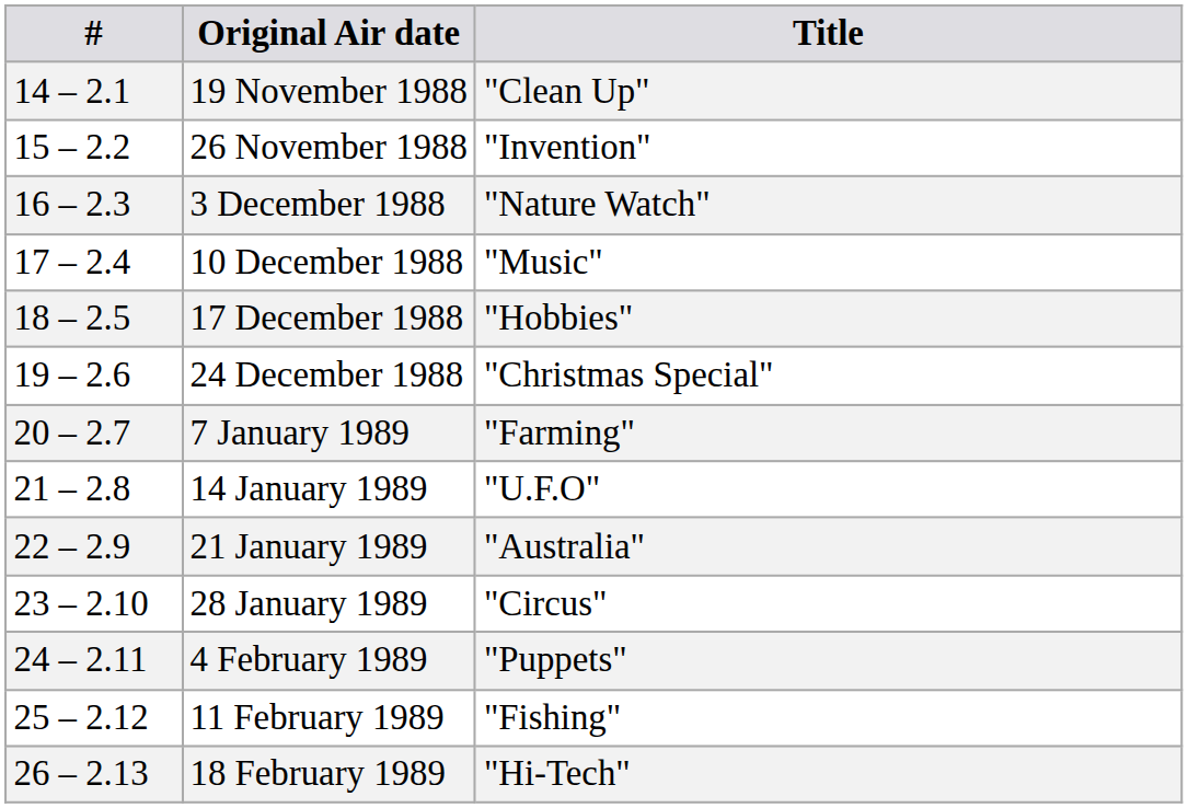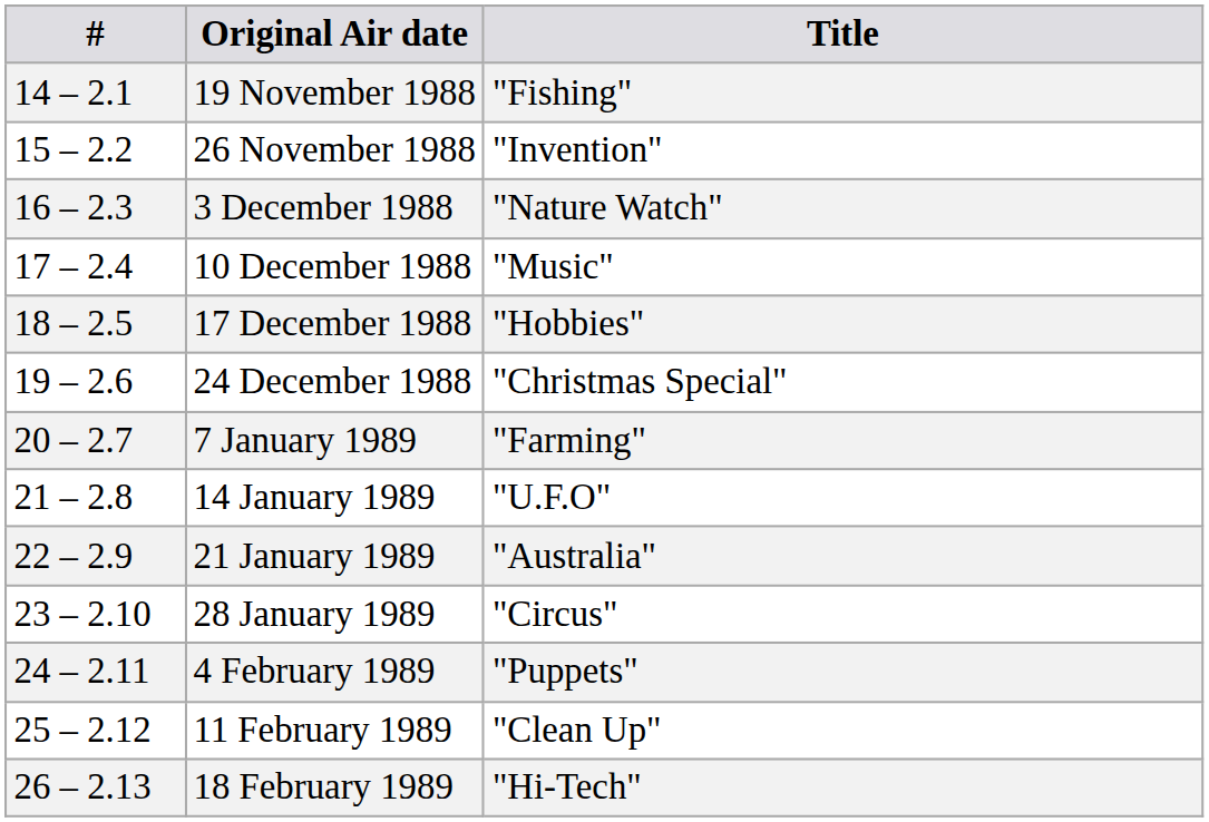 <table class="wikitable">
 <tr>
 <th style="background:#dedde2; width:15%;">#</th>
 <th style="background:#dedde2; width:25%;">Original Air date</th>
 <th style="background:#dedde2;">Title</th>
 </tr>
 <tr style="background:#f2f2f2;"|>
 <td>14 – 2.1</td>
 <td>19 November 1988</td>
-<td>"Clean Up"</td>
+<td>"Fishing"</td>
 </tr>
 <tr style="background:#fff;"|>
 <td>15 – 2.2</td>
 <td>26 November 1988</td>
 <td>"Invention"</td>
 </tr>
 <tr style="background:#f2f2f2;"|>
 <td>16 – 2.3</td>
 <td>3 December 1988</td>
 <td>"Nature Watch"</td>
 </tr>
 <tr style="background:#fff;"|>
 <td>17 – 2.4</td>
 <td>10 December 1988</td>
 <td>"Music"</td>
 </tr>
 <tr style="background:#f2f2f2;"|>
 <td>18 – 2.5</td>
 <td>17 December 1988</td>
 <td>"Hobbies"</td>
 </tr>
 <tr style="background:#fff;"|>
 <td>19 – 2.6</td>
 <td>24 December 1988</td>
 <td>"Christmas Special"</td>
 </tr>
 <tr style="background:#f2f2f2;"|>
 <td>20 – 2.7</td>
 <td>7 January 1989</td>
 <td>"Farming"</td>
 </tr>
 <tr style="background:#fff;"|>
 <td>21 – 2.8</td>
 <td>14 January 1989</td>
 <td>"U.F.O"</td>
 </tr>
 <tr style="background:#f2f2f2;"|>
 <td>22 – 2.9</td>
 <td>21 January 1989</td>
 <td>"Australia"</td>
 </tr>
 <tr style="background:#fff;"|>
 <td>23 – 2.10</td>
 <td>28 January 1989</td>
 <td>"Circus"</td>
 </tr>
 <tr style="background:#f2f2f2;"|>
 <td>24 – 2.11</td>
 <td>4 February 1989</td>
 <td>"Puppets"</td>
 </tr>
 <tr style="background:#fff;"|>
 <td>25 – 2.12</td>
 <td>11 February 1989</td>
-<td>"Fishing"</td>
+<td>"Clean Up"</td>
 </tr>
 <tr style="background:#f2f2f2;"|>
 <td>26 – 2.13</td>
 <td>18 February 1989</td>
 <td>"Hi-Tech"</td>
 </tr>
 </table>
